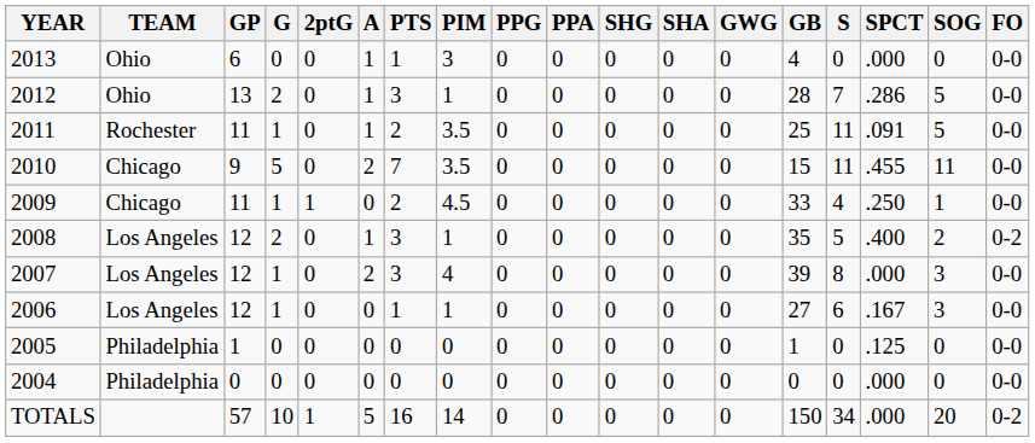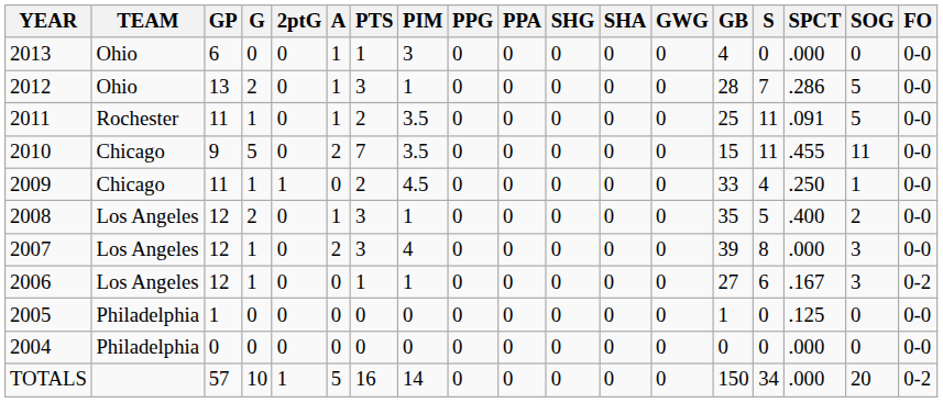 <table class="wikitable">
 <tr>
 <th>YEAR</th>
 <th>TEAM</th>
 <th>GP</th>
 <th>G</th>
 <th>2ptG</th>
 <th>A</th>
 <th>PTS</th>
 <th>PIM</th>
 <th>PPG</th>
 <th>PPA</th>
 <th>SHG</th>
 <th>SHA</th>
 <th>GWG</th>
 <th>GB</th>
 <th>S</th>
 <th>SPCT</th>
 <th>SOG</th>
 <th>FO</th>
 </tr>
 <tr>
 <td>2013</td>
 <td>Ohio</td>
 <td>6</td>
 <td>0</td>
 <td>0</td>
 <td>1</td>
 <td>1</td>
 <td>3</td>
 <td>0</td>
 <td>0</td>
 <td>0</td>
 <td>0</td>
 <td>0</td>
 <td>4</td>
 <td>0</td>
 <td>.000</td>
 <td>0</td>
 <td>0-0</td>
 </tr>
 <tr>
 <td>2012</td>
 <td>Ohio</td>
 <td>13</td>
 <td>2</td>
 <td>0</td>
 <td>1</td>
 <td>3</td>
 <td>1</td>
 <td>0</td>
 <td>0</td>
 <td>0</td>
 <td>0</td>
 <td>0</td>
 <td>28</td>
 <td>7</td>
 <td>.286</td>
 <td>5</td>
 <td>0-0</td>
 </tr>
 <tr>
 <td>2011</td>
 <td>Rochester</td>
 <td>11</td>
 <td>1</td>
 <td>0</td>
 <td>1</td>
 <td>2</td>
 <td>3.5</td>
 <td>0</td>
 <td>0</td>
 <td>0</td>
 <td>0</td>
 <td>0</td>
 <td>25</td>
 <td>11</td>
 <td>.091</td>
 <td>5</td>
 <td>0-0</td>
 </tr>
 <tr>
 <td>2010</td>
 <td>Chicago</td>
 <td>9</td>
 <td>5</td>
 <td>0</td>
 <td>2</td>
 <td>7</td>
 <td>3.5</td>
 <td>0</td>
 <td>0</td>
 <td>0</td>
 <td>0</td>
 <td>0</td>
 <td>15</td>
 <td>11</td>
 <td>.455</td>
 <td>11</td>
 <td>0-0</td>
 </tr>
 <tr>
 <td>2009</td>
 <td>Chicago</td>
 <td>11</td>
 <td>1</td>
 <td>1</td>
 <td>0</td>
 <td>2</td>
 <td>4.5</td>
 <td>0</td>
 <td>0</td>
 <td>0</td>
 <td>0</td>
 <td>0</td>
 <td>33</td>
 <td>4</td>
 <td>.250</td>
 <td>1</td>
 <td>0-0</td>
 </tr>
 <tr>
 <td>2008</td>
 <td>Los Angeles</td>
 <td>12</td>
 <td>2</td>
 <td>0</td>
 <td>1</td>
 <td>3</td>
 <td>1</td>
 <td>0</td>
 <td>0</td>
 <td>0</td>
 <td>0</td>
 <td>0</td>
 <td>35</td>
 <td>5</td>
 <td>.400</td>
 <td>2</td>
-<td>0-2</td>
+<td>0-0</td>
 </tr>
 <tr>
 <td>2007</td>
 <td>Los Angeles</td>
 <td>12</td>
 <td>1</td>
 <td>0</td>
 <td>2</td>
 <td>3</td>
 <td>4</td>
 <td>0</td>
 <td>0</td>
 <td>0</td>
 <td>0</td>
 <td>0</td>
 <td>39</td>
 <td>8</td>
 <td>.000</td>
 <td>3</td>
 <td>0-0</td>
 </tr>
 <tr>
 <td>2006</td>
 <td>Los Angeles</td>
 <td>12</td>
 <td>1</td>
 <td>0</td>
 <td>0</td>
 <td>1</td>
 <td>1</td>
 <td>0</td>
 <td>0</td>
 <td>0</td>
 <td>0</td>
 <td>0</td>
 <td>27</td>
 <td>6</td>
 <td>.167</td>
 <td>3</td>
-<td>0-0</td>
+<td>0-2</td>
 </tr>
 <tr>
 <td>2005</td>
 <td>Philadelphia</td>
 <td>1</td>
 <td>0</td>
 <td>0</td>
 <td>0</td>
 <td>0</td>
 <td>0</td>
 <td>0</td>
 <td>0</td>
 <td>0</td>
 <td>0</td>
 <td>0</td>
 <td>1</td>
 <td>0</td>
 <td>.125</td>
 <td>0</td>
 <td>0-0</td>
 </tr>
 <tr>
 <td>2004</td>
 <td>Philadelphia</td>
 <td>0</td>
 <td>0</td>
 <td>0</td>
 <td>0</td>
 <td>0</td>
 <td>0</td>
 <td>0</td>
 <td>0</td>
 <td>0</td>
 <td>0</td>
 <td>0</td>
 <td>0</td>
 <td>0</td>
 <td>.000</td>
 <td>0</td>
 <td>0-0</td>
 </tr>
 <tr>
 <td>TOTALS</td>
 <td></td>
 <td>57</td>
 <td>10</td>
 <td>1</td>
 <td>5</td>
 <td>16</td>
 <td>14</td>
 <td>0</td>
 <td>0</td>
 <td>0</td>
 <td>0</td>
 <td>0</td>
 <td>150</td>
 <td>34</td>
 <td>.000</td>
 <td>20</td>
 <td>0-2</td>
 </tr>
 </table>
